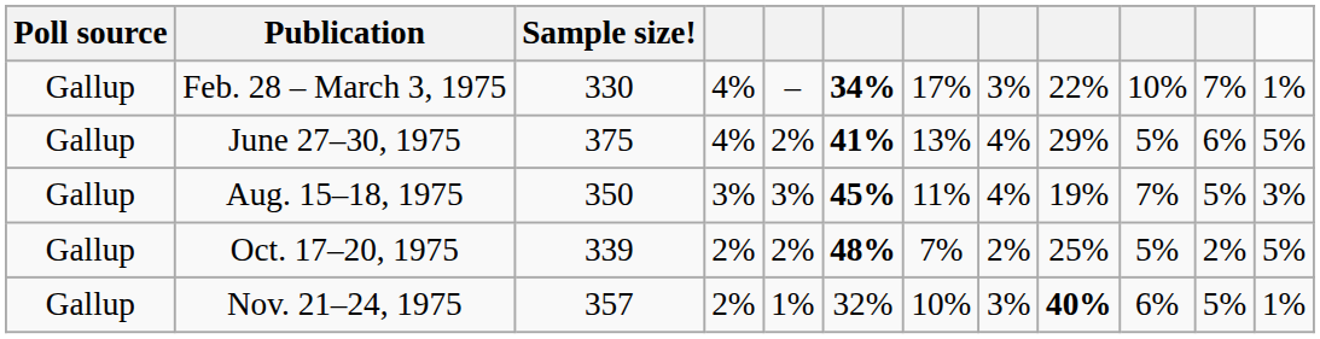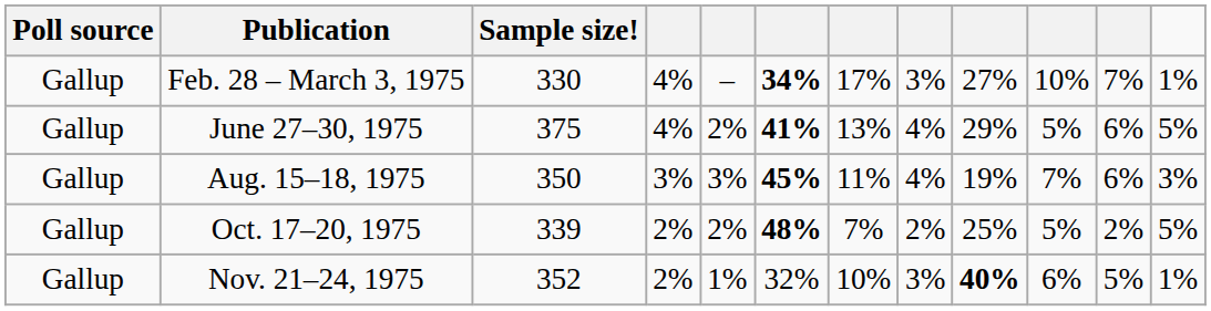 <table class="wikitable" style="font-size:90%;text-align:center;">
 <tr>
 <th>Poll source</th>
 <th>Publication</th>
 <th>Sample size! </th>
 <th></th>
 <th></th>
 <th></th>
 <th></th>
 <th></th>
 <th></th>
 <th></th>
 <th></th>
 </tr>
 <tr>
 <td>Gallup</td>
 <td>Feb. 28 – March 3, 1975</td>
 <td>330</td>
 <td>4%</td>
 <td>–</td>
 <td><strong>34%</strong></td>
 <td>17%</td>
 <td>3%</td>
-<td>22%</td>
+<td>27%</td>
 <td>10%</td>
 <td>7%</td>
 <td>1%</td>
 </tr>
 <tr>
 <td>Gallup</td>
 <td>June 27–30, 1975</td>
 <td>375</td>
 <td>4%</td>
 <td>2%</td>
 <td><strong>41%</strong></td>
 <td>13%</td>
 <td>4%</td>
 <td>29%</td>
 <td>5%</td>
 <td>6%</td>
 <td>5%</td>
 </tr>
 <tr>
 <td>Gallup</td>
 <td>Aug. 15–18, 1975</td>
 <td>350</td>
 <td>3%</td>
 <td>3%</td>
 <td><strong>45%</strong></td>
 <td>11%</td>
 <td>4%</td>
 <td>19%</td>
 <td>7%</td>
-<td>5%</td>
+<td>6%</td>
 <td>3%</td>
 </tr>
 <tr>
 <td>Gallup</td>
 <td>Oct. 17–20, 1975</td>
 <td>339</td>
 <td>2%</td>
 <td>2%</td>
 <td><strong>48%</strong></td>
 <td>7%</td>
 <td>2%</td>
 <td>25%</td>
 <td>5%</td>
 <td>2%</td>
 <td>5%</td>
 </tr>
 <tr>
 <td>Gallup</td>
 <td>Nov. 21–24, 1975</td>
-<td>357</td>
+<td>352</td>
 <td>2%</td>
 <td>1%</td>
 <td>32%</td>
 <td>10%</td>
 <td>3%</td>
 <td><strong>40%</strong></td>
 <td>6%</td>
 <td>5%</td>
 <td>1%</td>
 </tr>
 </table>
